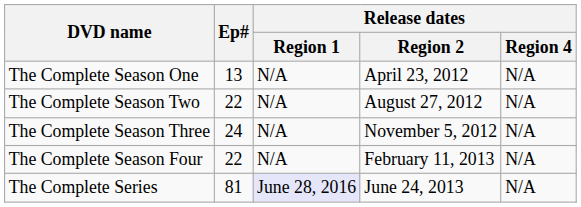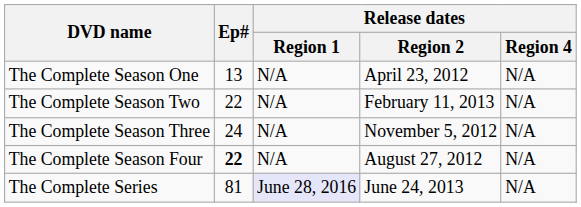 <table class="wikitable">
 <tr>
 <th rowspan="2">DVD name</th>
 <th rowspan="2">Ep#</th>
 <th colspan="3">Release dates</th>
 </tr>
 <tr>
 <th>Region 1</th>
 <th>Region 2</th>
 <th>Region 4</th>
 </tr>
 <tr>
 <td>The Complete Season One</td>
 <td style="text-align:center;">13</td>
 <td>N/A</td>
 <td>April 23, 2012</td>
 <td>N/A</td>
 </tr>
 <tr>
 <td>The Complete Season Two</td>
 <td style="text-align:center;">22</td>
 <td>N/A</td>
-<td>August 27, 2012</td>
+<td>February 11, 2013</td>
 <td>N/A</td>
 </tr>
 <tr>
 <td>The Complete Season Three</td>
 <td style="text-align:center;">24</td>
 <td>N/A</td>
 <td>November 5, 2012</td>
 <td>N/A</td>
 </tr>
 <tr>
 <td>The Complete Season Four</td>
-<td style="text-align:center;">22</td>
+<td style="text-align:center;"><strong>22</strong></td>
 <td>N/A</td>
-<td>February 11, 2013</td>
+<td>August 27, 2012</td>
 <td>N/A</td>
 </tr>
 <tr>
 <td>The Complete Series</td>
 <td style="text-align:center;">81</td>
 <td style="background: lavender;">June 28, 2016</td>
 <td>June 24, 2013</td>
 <td>N/A</td>
 </tr>
 </table>
